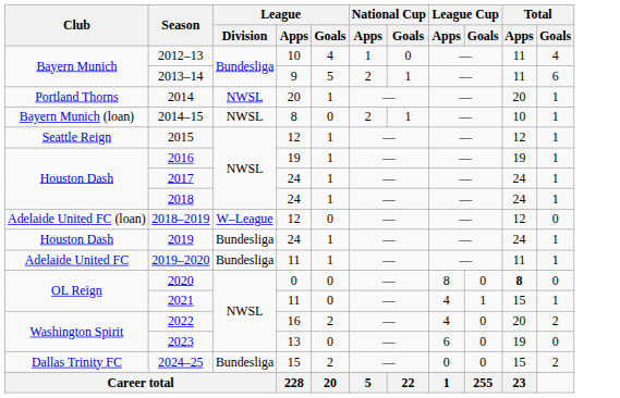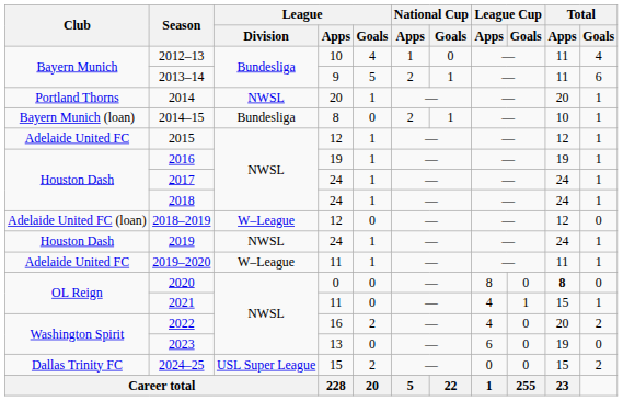 <table class="wikitable" style="text-align: center;">
 <tr>
 <th rowspan="2">Club</th>
 <th rowspan="2">Season</th>
 <th colspan="3">League</th>
 <th colspan="2">National Cup</th>
 <th colspan="2">League Cup</th>
 <th colspan="2">Total</th>
 </tr>
 <tr>
 <th>Division</th>
 <th>Apps</th>
 <th>Goals</th>
 <th>Apps</th>
 <th>Goals</th>
 <th>Apps</th>
 <th>Goals</th>
 <th>Apps</th>
 <th>Goals</th>
 </tr>
 <tr>
 <td rowspan="2" valign="center"><a href='#'>Bayern Munich</a></td>
 <td>2012–13</td>
 <td rowspan="2"><a href='#'>Bundesliga</a></td>
 <td>10</td>
 <td>4</td>
 <td>1</td>
 <td>0</td>
 <td colspan="2">—</td>
 <td>11</td>
 <td>4</td>
 </tr>
 <tr>
 <td>2013–14</td>
 <td>9</td>
 <td>5</td>
 <td>2</td>
 <td>1</td>
 <td colspan="2">—</td>
 <td>11</td>
 <td>6</td>
 </tr>
 <tr>
 <td rowspan="1" valign="center"><a href='#'>Portland Thorns</a></td>
 <td>2014</td>
 <td><a href='#'>NWSL</a></td>
 <td>20</td>
 <td>1</td>
 <td colspan="2">—</td>
 <td colspan="2">—</td>
 <td>20</td>
 <td>1</td>
 </tr>
 <tr>
 <td rowspan="1" valign="center"><a href='#'>Bayern Munich</a> (loan)</td>
 <td>2014–15</td>
-<td>NWSL</td>
+<td>Bundesliga</td>
 <td>8</td>
 <td>0</td>
 <td>2</td>
 <td>1</td>
 <td colspan="2">—</td>
 <td>10</td>
 <td>1</td>
 </tr>
 <tr>
-<td rowspan="1" valign="center"><a href='#'>Seattle Reign</a></td>
+<td><a href='#'>Adelaide United FC</a></td>
 <td>2015</td>
 <td rowspan="4">NWSL</td>
 <td>12</td>
 <td>1</td>
 <td colspan="2">—</td>
 <td colspan="2">—</td>
 <td>12</td>
 <td>1</td>
 </tr>
 <tr>
 <td rowspan="3" valign="center"><a href='#'>Houston Dash</a></td>
 <td><a href='#'>2016</a></td>
 <td>19</td>
 <td>1</td>
 <td colspan="2">—</td>
 <td colspan="2">—</td>
 <td>19</td>
 <td>1</td>
 </tr>
 <tr>
 <td><a href='#'>2017</a></td>
 <td>24</td>
 <td>1</td>
 <td colspan="2">—</td>
 <td colspan="2">—</td>
 <td>24</td>
 <td>1</td>
 </tr>
 <tr>
 <td><a href='#'>2018</a></td>
 <td>24</td>
 <td>1</td>
 <td colspan="2">—</td>
 <td colspan="2">—</td>
 <td>24</td>
 <td>1</td>
 </tr>
 <tr>
 <td><a href='#'>Adelaide United FC</a> (loan)</td>
 <td><a href='#'>2018–2019</a></td>
 <td><a href='#'>W–League</a></td>
 <td>12</td>
 <td>0</td>
 <td colspan="2">—</td>
 <td colspan="2">—</td>
 <td>12</td>
 <td>0</td>
 </tr>
 <tr>
 <td><a href='#'>Houston Dash</a></td>
 <td><a href='#'>2019</a></td>
-<td>Bundesliga</td>
+<td>NWSL</td>
 <td>24</td>
 <td>1</td>
 <td colspan="2">—</td>
 <td colspan="2">—</td>
 <td>24</td>
 <td>1</td>
 </tr>
 <tr>
 <td><a href='#'>Adelaide United FC</a></td>
 <td><a href='#'>2019–2020</a></td>
-<td>Bundesliga</td>
+<td>W–League</td>
 <td>11</td>
 <td>1</td>
 <td colspan="2">—</td>
 <td colspan="2">—</td>
 <td>11</td>
 <td>1</td>
 </tr>
 <tr>
 <td rowspan="2"><a href='#'>OL Reign</a></td>
 <td><a href='#'>2020</a></td>
 <td rowspan="4">NWSL</td>
 <td>0</td>
 <td>0</td>
 <td colspan="2">—</td>
 <td>8</td>
 <td>0</td>
 <td><strong>8</strong></td>
 <td>0</td>
 </tr>
 <tr>
 <td><a href='#'>2021</a></td>
 <td>11</td>
 <td>0</td>
 <td colspan="2">—</td>
 <td>4</td>
 <td>1</td>
 <td>15</td>
 <td>1</td>
 </tr>
 <tr>
 <td rowspan="2"><a href='#'>Washington Spirit</a></td>
 <td><a href='#'>2022</a></td>
 <td>16</td>
 <td>2</td>
 <td colspan="2">—</td>
 <td>4</td>
 <td>0</td>
 <td>20</td>
 <td>2</td>
 </tr>
 <tr>
 <td><a href='#'>2023</a></td>
 <td>13</td>
 <td>0</td>
 <td colspan="2">—</td>
 <td>6</td>
 <td>0</td>
 <td>19</td>
 <td>0</td>
 </tr>
 <tr>
 <td><a href='#'>Dallas Trinity FC</a></td>
 <td><a href='#'>2024–25</a></td>
-<td>Bundesliga</td>
+<td><a href='#'>USL Super League</a></td>
 <td>15</td>
 <td>2</td>
 <td colspan="2">—</td>
 <td>0</td>
 <td>0</td>
 <td>15</td>
 <td>2</td>
 </tr>
 <tr>
 <th colspan="3">Career total</th>
 <th>228</th>
 <th>20</th>
 <th>5</th>
 <th>22</th>
 <th>1</th>
 <th>255</th>
 <th>23</th>
 </tr>
 </table>
